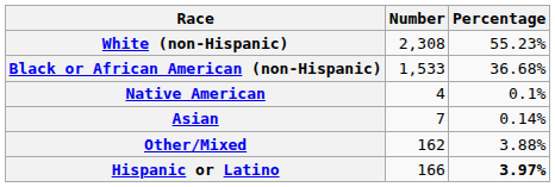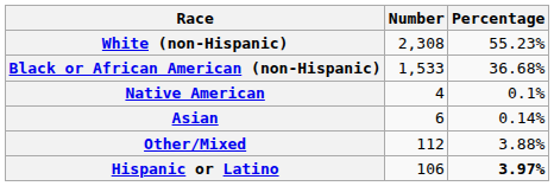 <table class="wikitable" style="text-align:right">
 <tr>
 <th scope="col">Race</th>
 <th scope="col">Number</th>
 <th scope="col">Percentage</th>
 </tr>
 <tr>
 <th scope="row"><a href='#'>White</a> (non-Hispanic)</th>
 <td>2,308</td>
 <td>55.23%</td>
 </tr>
 <tr>
 <th scope="row"><a href='#'>Black or African American</a> (non-Hispanic)</th>
 <td>1,533</td>
 <td>36.68%</td>
 </tr>
 <tr>
 <th scope="row"><a href='#'>Native American</a></th>
 <td>4</td>
 <td>0.1%</td>
 </tr>
 <tr>
 <th scope="row"><a href='#'>Asian</a></th>
-<td>7</td>
+<td>6</td>
 <td>0.14%</td>
 </tr>
 <tr>
 <th scope="row"><a href='#'>Other/Mixed</a></th>
-<td>162</td>
+<td>112</td>
 <td>3.88%</td>
 </tr>
 <tr>
 <th scope="row"><a href='#'>Hispanic</a> or <a href='#'>Latino</a></th>
-<td>166</td>
+<td>106</td>
 <td><strong>3.97%</strong></td>
 </tr>
 </table>
